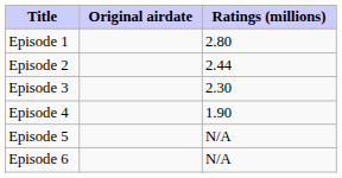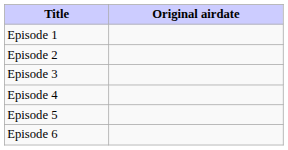 <table class="wikitable plainrowheaders" style="width:40%;">
 <tr style="color:black">
 <th style="background: #CCCCFF">Title</th>
 <th style="background: #CCCCFF">Original airdate</th>
-<th style="background: #CCCCFF">Ratings (millions)</th>
 </tr>
 <tr>
 <td>Episode 1</td>
 <td></td>
-<td>2.80</td>
 </tr>
 <tr>
 <td>Episode 2</td>
 <td></td>
-<td>2.44</td>
 </tr>
 <tr>
 <td>Episode 3</td>
 <td></td>
-<td>2.30</td>
 </tr>
 <tr>
 <td>Episode 4</td>
 <td></td>
-<td>1.90</td>
 </tr>
 <tr>
 <td>Episode 5</td>
 <td></td>
-<td>N/A</td>
 </tr>
 <tr>
 <td>Episode 6</td>
 <td></td>
-<td>N/A</td>
 </tr>
 </table>
